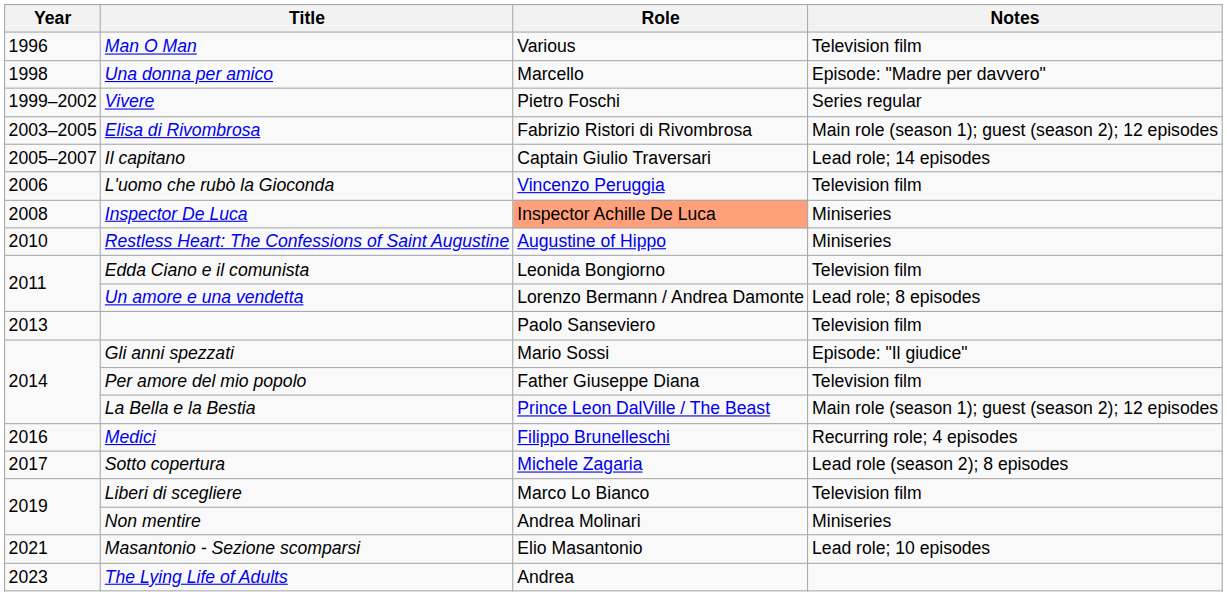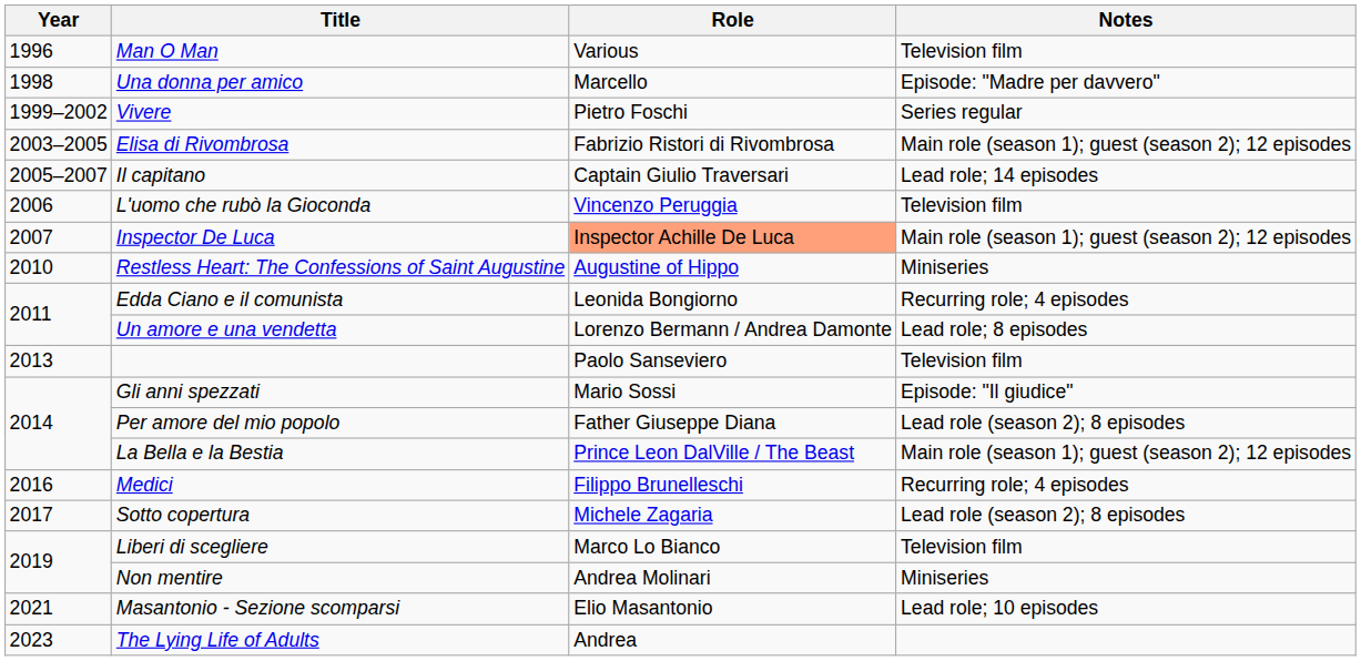 <table class="wikitable">
 <tr>
 <th>Year</th>
 <th>Title</th>
 <th>Role</th>
 <th>Notes</th>
 </tr>
 <tr>
 <td>1996</td>
 <td><em><a href='#'>Man O Man</a></em></td>
 <td>Various</td>
 <td>Television film</td>
 </tr>
 <tr>
 <td>1998</td>
 <td><em><a href='#'>Una donna per amico</a></em></td>
 <td>Marcello</td>
 <td>Episode: "Madre per davvero"</td>
 </tr>
 <tr>
 <td>1999–2002</td>
 <td><em><a href='#'>Vivere</a></em></td>
 <td>Pietro Foschi</td>
 <td>Series regular</td>
 </tr>
 <tr>
 <td>2003–2005</td>
 <td><em><a href='#'>Elisa di Rivombrosa</a></em></td>
 <td>Fabrizio Ristori di Rivombrosa</td>
 <td>Main role (season 1); guest (season 2); 12 episodes</td>
 </tr>
 <tr>
 <td>2005–2007</td>
 <td><em>Il capitano</em></td>
 <td>Captain Giulio Traversari</td>
 <td>Lead role; 14 episodes</td>
 </tr>
 <tr>
 <td>2006</td>
 <td><em>L'uomo che rubò la Gioconda</em></td>
 <td><a href='#'>Vincenzo Peruggia</a></td>
 <td>Television film</td>
 </tr>
 <tr>
-<td>2008</td>
+<td>2007</td>
 <td><em><a href='#'>Inspector De Luca</a></em></td>
 <td style="background: lightsalmon;">Inspector Achille De Luca</td>
-<td>Miniseries</td>
+<td>Main role (season 1); guest (season 2); 12 episodes</td>
 </tr>
 <tr>
 <td>2010</td>
 <td><em><a href='#'>Restless Heart: The Confessions of Saint Augustine</a></em></td>
 <td><a href='#'>Augustine of Hippo</a></td>
 <td>Miniseries</td>
 </tr>
 <tr>
 <td rowspan="2">2011</td>
 <td><em>Edda Ciano e il comunista</em></td>
 <td>Leonida Bongiorno</td>
-<td>Television film</td>
+<td>Recurring role; 4 episodes</td>
 </tr>
 <tr>
 <td><em><a href='#'>Un amore e una vendetta</a></em></td>
 <td>Lorenzo Bermann / Andrea Damonte</td>
 <td>Lead role; 8 episodes</td>
 </tr>
 <tr>
 <td>2013</td>
 <td><em></em></td>
 <td>Paolo Sanseviero</td>
 <td>Television film</td>
 </tr>
 <tr>
 <td rowspan="3">2014</td>
 <td><em>Gli anni spezzati</em></td>
 <td>Mario Sossi</td>
 <td>Episode: "Il giudice"</td>
 </tr>
 <tr>
 <td><em>Per amore del mio popolo</em></td>
 <td>Father Giuseppe Diana</td>
-<td>Television film</td>
+<td>Lead role (season 2); 8 episodes</td>
 </tr>
 <tr>
 <td><em>La Bella e la Bestia</em></td>
 <td><a href='#'>Prince Leon DalVille / The Beast</a></td>
 <td>Main role (season 1); guest (season 2); 12 episodes</td>
 </tr>
 <tr>
 <td>2016</td>
 <td><em><a href='#'>Medici</a></em></td>
 <td><a href='#'>Filippo Brunelleschi</a></td>
 <td>Recurring role; 4 episodes</td>
 </tr>
 <tr>
 <td>2017</td>
 <td><em>Sotto copertura</em></td>
 <td><a href='#'>Michele Zagaria</a></td>
 <td>Lead role (season 2); 8 episodes</td>
 </tr>
 <tr>
 <td rowspan="2">2019</td>
 <td><em>Liberi di scegliere</em></td>
 <td>Marco Lo Bianco</td>
 <td>Television film</td>
 </tr>
 <tr>
 <td><em>Non mentire</em></td>
 <td>Andrea Molinari</td>
 <td>Miniseries</td>
 </tr>
 <tr>
 <td>2021</td>
 <td><em>Masantonio - Sezione scomparsi</em></td>
 <td>Elio Masantonio</td>
 <td>Lead role; 10 episodes</td>
 </tr>
 <tr>
 <td>2023</td>
 <td><em><a href='#'>The Lying Life of Adults</a></em></td>
 <td>Andrea</td>
 <td></td>
 </tr>
 </table>
